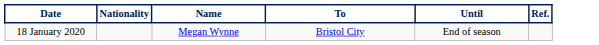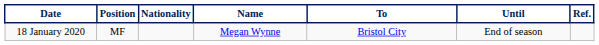 <table class="wikitable" style="text-align:center; font-size:90%; ">
 <tr>
 <th style="background:#fff;color:#001C58;border:2px solid #001C58; width:120px;">Date</th>
+<th style="background:#fff;color:#001C58;border:2px solid #001C58; width:50px;">Position</th>
 <th style="background:#fff;color:#001C58;border:2px solid #001C58; width:50px;">Nationality</th>
 <th style="background:#fff;color:#001C58;border:2px solid #001C58; width:150px;">Name</th>
 <th style="background:#fff;color:#001C58;border:2px solid #001C58; width:200px;">To</th>
 <th style="background:#fff;color:#001C58;border:2px solid #001C58; width:150px;">Until</th>
 <th style="background:#fff;color:#001C58;border:2px solid #001C58; width:25px;">Ref.</th>
 </tr>
 <tr>
 <td>18 January 2020</td>
+<td>MF</td>
 <td></td>
 <td><a href='#'>Megan Wynne</a></td>
 <td> <a href='#'>Bristol City</a></td>
 <td>End of season</td>
 <td></td>
 </tr>
 </table>
